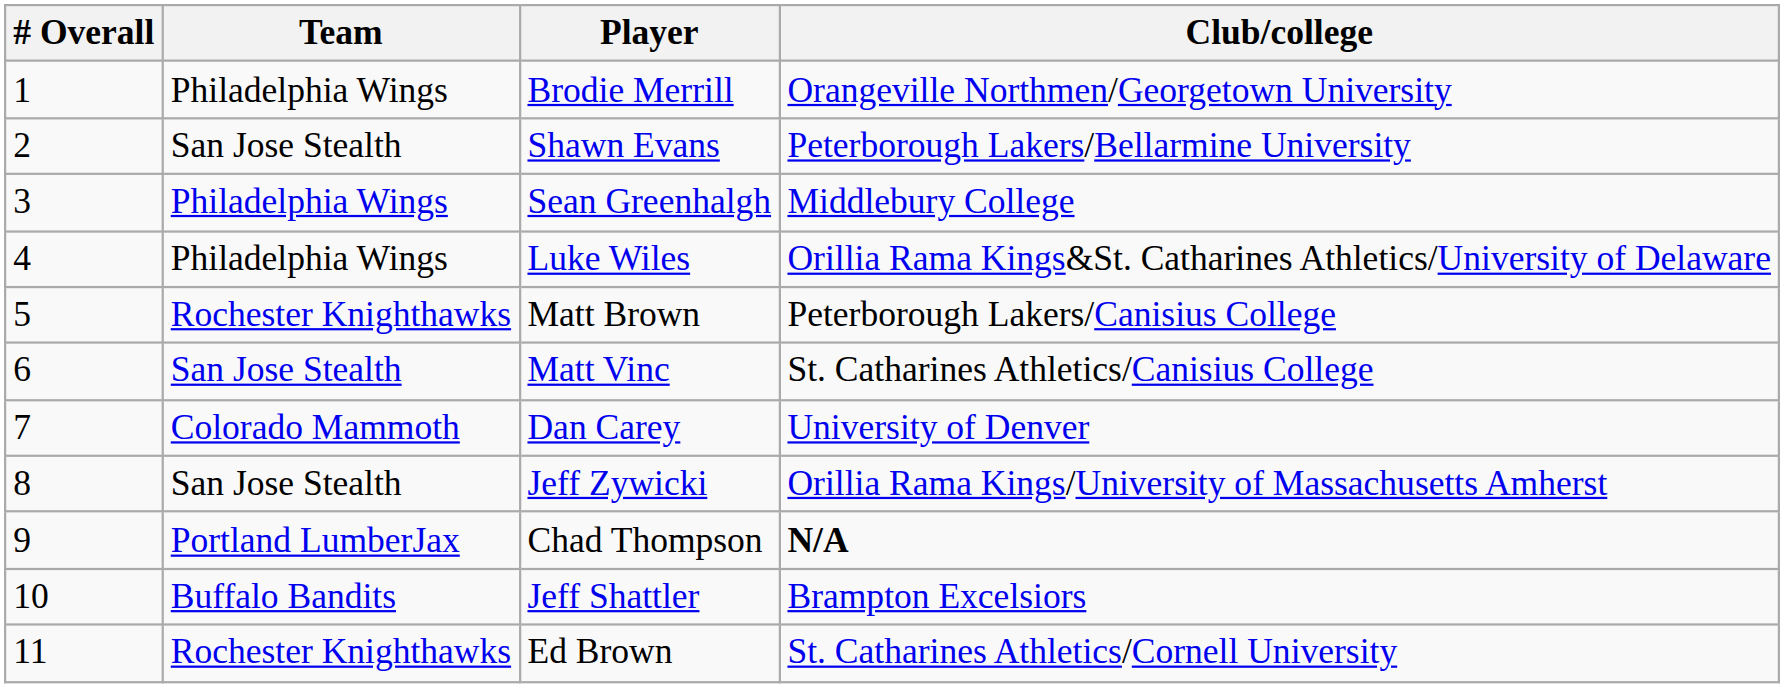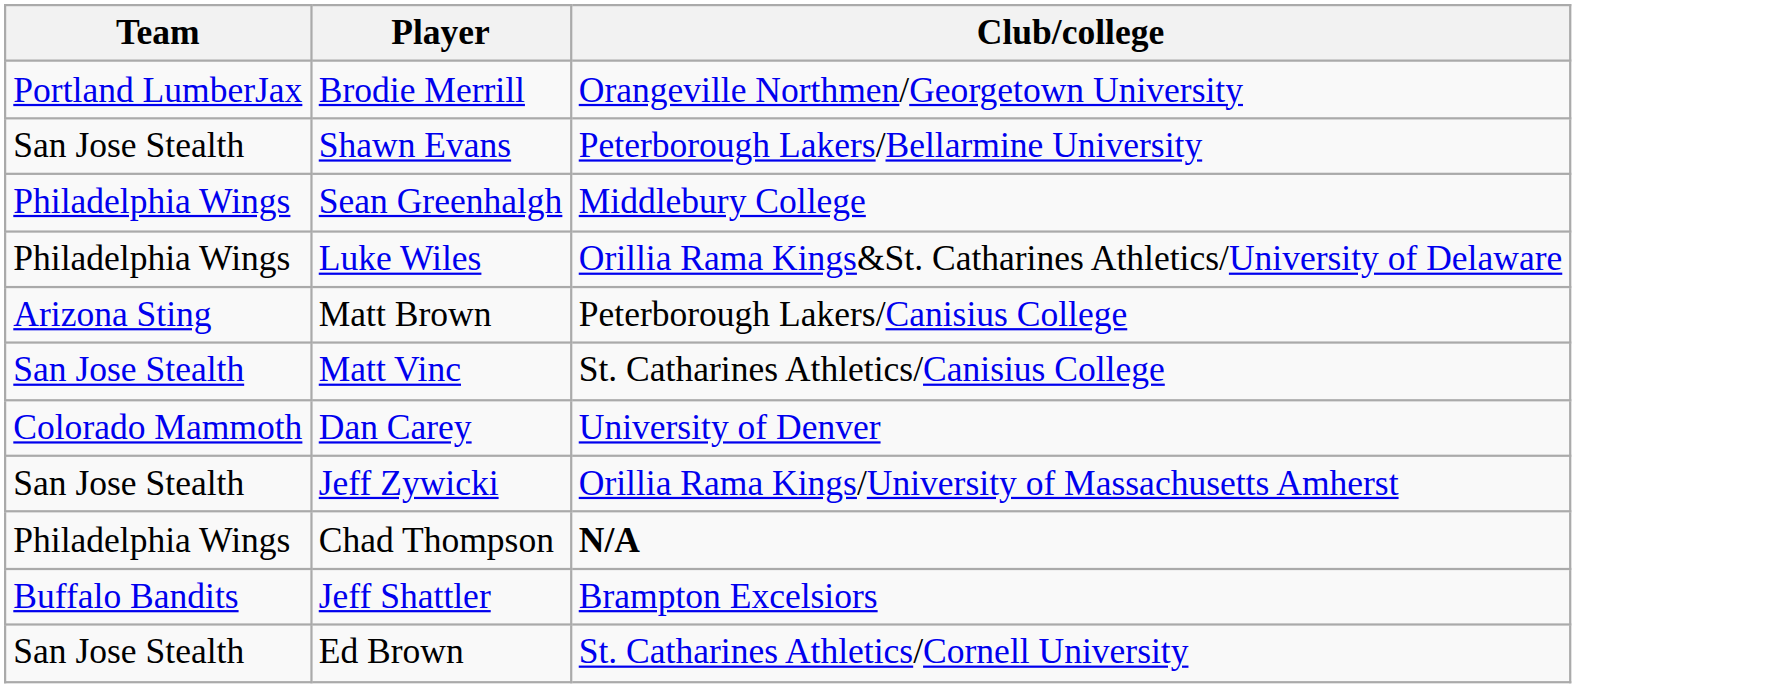 <table class="wikitable">
 <tr>
-<th># Overall</th>
 <th>Team</th>
 <th>Player</th>
 <th>Club/college</th>
 </tr>
 <tr>
-<td>1</td>
-<td>Philadelphia Wings</td>
+<td><a href='#'>Portland LumberJax</a></td>
 <td><a href='#'>Brodie Merrill</a></td>
 <td><a href='#'>Orangeville Northmen</a>/<a href='#'>Georgetown University</a></td>
 </tr>
 <tr>
-<td>2</td>
 <td>San Jose Stealth</td>
 <td><a href='#'>Shawn Evans</a></td>
 <td><a href='#'>Peterborough Lakers</a>/<a href='#'>Bellarmine University</a></td>
 </tr>
 <tr>
-<td>3</td>
 <td><a href='#'>Philadelphia Wings</a></td>
 <td><a href='#'>Sean Greenhalgh</a></td>
 <td><a href='#'>Middlebury College</a></td>
 </tr>
 <tr>
-<td>4</td>
 <td>Philadelphia Wings</td>
 <td><a href='#'>Luke Wiles</a></td>
 <td><a href='#'>Orillia Rama Kings</a>&St. Catharines Athletics/<a href='#'>University of Delaware</a></td>
 </tr>
 <tr>
-<td>5</td>
-<td><a href='#'>Rochester Knighthawks</a></td>
+<td><a href='#'>Arizona Sting</a></td>
 <td>Matt Brown</td>
 <td>Peterborough Lakers/<a href='#'>Canisius College</a></td>
 </tr>
 <tr>
-<td>6</td>
 <td><a href='#'>San Jose Stealth</a></td>
 <td><a href='#'>Matt Vinc</a></td>
 <td>St. Catharines Athletics/<a href='#'>Canisius College</a></td>
 </tr>
 <tr>
-<td>7</td>
 <td><a href='#'>Colorado Mammoth</a></td>
 <td><a href='#'>Dan Carey</a></td>
 <td><a href='#'>University of Denver</a></td>
 </tr>
 <tr>
-<td>8</td>
 <td>San Jose Stealth</td>
 <td><a href='#'>Jeff Zywicki</a></td>
 <td><a href='#'>Orillia Rama Kings</a>/<a href='#'>University of Massachusetts Amherst</a></td>
 </tr>
 <tr>
-<td>9</td>
-<td><a href='#'>Portland LumberJax</a></td>
+<td>Philadelphia Wings</td>
 <td>Chad Thompson</td>
 <td><strong>N/A</strong></td>
 </tr>
 <tr>
-<td>10</td>
 <td><a href='#'>Buffalo Bandits</a></td>
 <td><a href='#'>Jeff Shattler</a></td>
 <td><a href='#'>Brampton Excelsiors</a></td>
 </tr>
 <tr>
-<td>11</td>
-<td><a href='#'>Rochester Knighthawks</a></td>
+<td>San Jose Stealth</td>
 <td>Ed Brown</td>
 <td><a href='#'>St. Catharines Athletics</a>/<a href='#'>Cornell University</a></td>
 </tr>
 </table>
